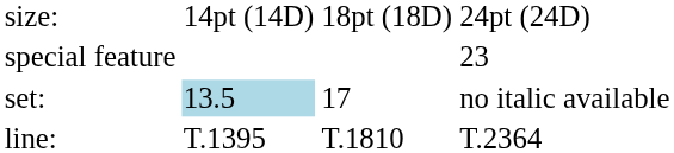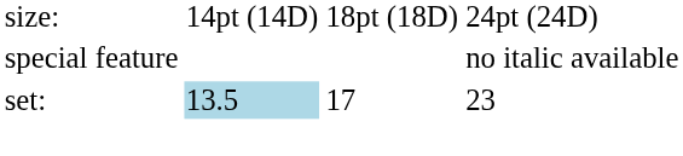 <table style="margin-left:40px;">
 <tr>
 <td>size:</td>
 <td>14pt (14D)</td>
 <td>18pt (18D)</td>
 <td>24pt (24D)</td>
 </tr>
 <tr>
 <td>special feature</td>
 <td></td>
 <td></td>
-<td>23</td>
+<td>no italic available</td>
 </tr>
 <tr>
 <td>set:</td>
 <td style="background: lightblue;">13.5</td>
 <td>17</td>
-<td>no italic available</td>
-</tr>
-<tr>
-<td>line:</td>
-<td>T.1395</td>
-<td>T.1810</td>
-<td>T.2364</td>
+<td>23</td>
 </tr>
 </table>
